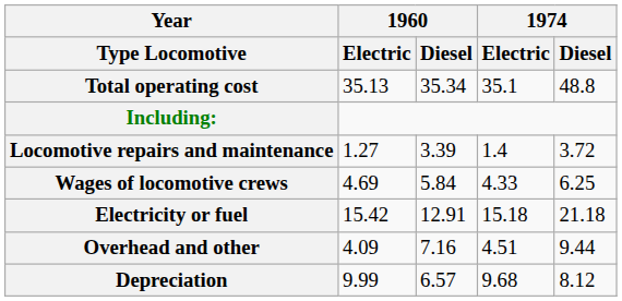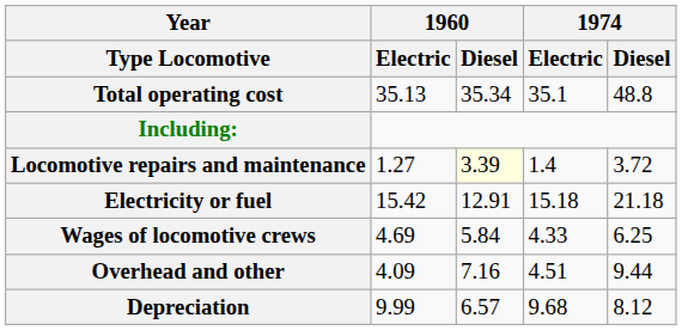 <table class="wikitable" borders="1">
 <tr>
 <th>Year</th>
 <th colspan=2>1960</th>
 <th colspan=2>1974</th>
 </tr>
 <tr>
 <th>Type Locomotive</th>
 <th>Electric</th>
 <th>Diesel</th>
 <th>Electric</th>
 <th>Diesel</th>
 </tr>
 <tr>
 <th>Total operating cost</th>
 <td>35.13</td>
 <td>35.34</td>
 <td>35.1</td>
 <td>48.8</td>
 </tr>
 <tr>
 <th style="color: green">Including:</th>
 </tr>
 <tr>
 <th>Locomotive repairs and maintenance</th>
 <td>1.27</td>
-<td>3.39</td>
+<td style="background: lightyellow;">3.39</td>
 <td>1.4</td>
 <td>3.72</td>
+</tr>
+<tr>
+<th>Electricity or fuel</th>
+<td>15.42</td>
+<td>12.91</td>
+<td>15.18</td>
+<td>21.18</td>
 </tr>
 <tr>
 <th>Wages of locomotive crews</th>
 <td>4.69</td>
 <td>5.84</td>
 <td>4.33</td>
 <td>6.25</td>
-</tr>
-<tr>
-<th>Electricity or fuel</th>
-<td>15.42</td>
-<td>12.91</td>
-<td>15.18</td>
-<td>21.18</td>
 </tr>
 <tr>
 <th>Overhead and other</th>
 <td>4.09</td>
 <td>7.16</td>
 <td>4.51</td>
 <td>9.44</td>
 </tr>
 <tr>
 <th>Depreciation</th>
 <td>9.99</td>
 <td>6.57</td>
 <td>9.68</td>
 <td>8.12</td>
 </tr>
 </table>
